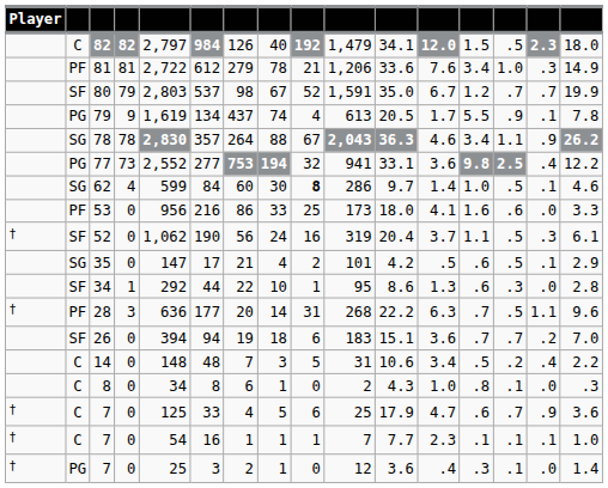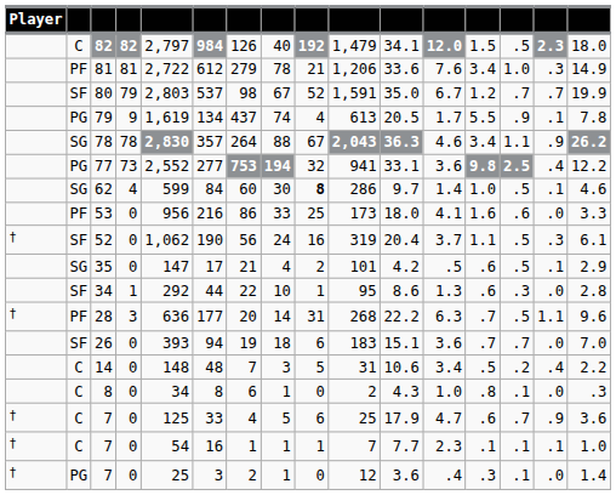 <table class="wikitable sortable" style="font-size: 95%; text-align:right;">
 <tr>
 <th style="background:#010101; color:#FFFFFF; border-top:#8D9093 3px solid; border-bottom:#8D9093 3px solid;">Player</th>
 <th style="background:#010101; color:#FFFFFF; border-top:#8D9093 3px solid; border-bottom:#8D9093 3px solid;"></th>
 <th style="background:#010101; color:#FFFFFF; border-top:#8D9093 3px solid; border-bottom:#8D9093 3px solid;"></th>
 <th style="background:#010101; color:#FFFFFF; border-top:#8D9093 3px solid; border-bottom:#8D9093 3px solid;"></th>
 <th style="background:#010101; color:#FFFFFF; border-top:#8D9093 3px solid; border-bottom:#8D9093 3px solid;"></th>
 <th style="background:#010101; color:#FFFFFF; border-top:#8D9093 3px solid; border-bottom:#8D9093 3px solid;"></th>
 <th style="background:#010101; color:#FFFFFF; border-top:#8D9093 3px solid; border-bottom:#8D9093 3px solid;"></th>
 <th style="background:#010101; color:#FFFFFF; border-top:#8D9093 3px solid; border-bottom:#8D9093 3px solid;"></th>
 <th style="background:#010101; color:#FFFFFF; border-top:#8D9093 3px solid; border-bottom:#8D9093 3px solid;"></th>
 <th style="background:#010101; color:#FFFFFF; border-top:#8D9093 3px solid; border-bottom:#8D9093 3px solid;"></th>
 <th style="background:#010101; color:#FFFFFF; border-top:#8D9093 3px solid; border-bottom:#8D9093 3px solid;"></th>
 <th style="background:#010101; color:#FFFFFF; border-top:#8D9093 3px solid; border-bottom:#8D9093 3px solid;"></th>
 <th style="background:#010101; color:#FFFFFF; border-top:#8D9093 3px solid; border-bottom:#8D9093 3px solid;"></th>
 <th style="background:#010101; color:#FFFFFF; border-top:#8D9093 3px solid; border-bottom:#8D9093 3px solid;"></th>
 <th style="background:#010101; color:#FFFFFF; border-top:#8D9093 3px solid; border-bottom:#8D9093 3px solid;"></th>
 <th style="background:#010101; color:#FFFFFF; border-top:#8D9093 3px solid; border-bottom:#8D9093 3px solid;"></th>
 </tr>
 <tr>
 <td style="text-align:left;"></td>
 <td style="text-align:center;">C</td>
 <td style="background:#8D9093; color:#FFFFFF;"><strong>82</strong></td>
 <td style="background:#8D9093; color:#FFFFFF;"><strong>82</strong></td>
 <td>2,797</td>
 <td style="background:#8D9093; color:#FFFFFF;"><strong>984</strong></td>
 <td>126</td>
 <td>40</td>
 <td style="background:#8D9093; color:#FFFFFF;"><strong>192</strong></td>
 <td>1,479</td>
 <td>34.1</td>
 <td style="background:#8D9093; color:#FFFFFF;"><strong>12.0</strong></td>
 <td>1.5</td>
 <td>.5</td>
 <td style="background:#8D9093; color:#FFFFFF;"><strong>2.3</strong></td>
 <td>18.0</td>
 </tr>
 <tr>
 <td style="text-align:left;"></td>
 <td style="text-align:center;">PF</td>
 <td>81</td>
 <td>81</td>
 <td>2,722</td>
 <td>612</td>
 <td>279</td>
 <td>78</td>
 <td>21</td>
 <td>1,206</td>
 <td>33.6</td>
 <td>7.6</td>
 <td>3.4</td>
 <td>1.0</td>
 <td>.3</td>
 <td>14.9</td>
 </tr>
 <tr>
 <td style="text-align:left;"></td>
 <td style="text-align:center;">SF</td>
 <td>80</td>
 <td>79</td>
 <td>2,803</td>
 <td>537</td>
 <td>98</td>
 <td>67</td>
 <td>52</td>
 <td>1,591</td>
 <td>35.0</td>
 <td>6.7</td>
 <td>1.2</td>
 <td>.7</td>
 <td>.7</td>
 <td>19.9</td>
 </tr>
 <tr>
 <td style="text-align:left;"></td>
 <td style="text-align:center;">PG</td>
 <td>79</td>
 <td>9</td>
 <td>1,619</td>
 <td>134</td>
 <td>437</td>
 <td>74</td>
 <td>4</td>
 <td>613</td>
 <td>20.5</td>
 <td>1.7</td>
 <td>5.5</td>
 <td>.9</td>
 <td>.1</td>
 <td>7.8</td>
 </tr>
 <tr>
 <td style="text-align:left;"></td>
 <td style="text-align:center;">SG</td>
 <td>78</td>
 <td>78</td>
 <td style="background:#8D9093; color:#FFFFFF;"><strong>2,830</strong></td>
 <td>357</td>
 <td>264</td>
 <td>88</td>
 <td>67</td>
 <td style="background:#8D9093; color:#FFFFFF;"><strong>2,043</strong></td>
 <td style="background:#8D9093; color:#FFFFFF;"><strong>36.3</strong></td>
 <td>4.6</td>
 <td>3.4</td>
 <td>1.1</td>
 <td>.9</td>
 <td style="background:#8D9093; color:#FFFFFF;"><strong>26.2</strong></td>
 </tr>
 <tr>
 <td style="text-align:left;"></td>
 <td style="text-align:center;">PG</td>
 <td>77</td>
 <td>73</td>
 <td>2,552</td>
 <td>277</td>
 <td style="background:#8D9093; color:#FFFFFF;"><strong>753</strong></td>
 <td style="background:#8D9093; color:#FFFFFF;"><strong>194</strong></td>
 <td>32</td>
 <td>941</td>
 <td>33.1</td>
 <td>3.6</td>
 <td style="background:#8D9093; color:#FFFFFF;"><strong>9.8</strong></td>
 <td style="background:#8D9093; color:#FFFFFF;"><strong>2.5</strong></td>
 <td>.4</td>
 <td>12.2</td>
 </tr>
 <tr>
 <td style="text-align:left;"></td>
 <td style="text-align:center;">SG</td>
 <td>62</td>
 <td>4</td>
 <td>599</td>
 <td>84</td>
 <td>60</td>
 <td>30</td>
 <td><strong>8</strong></td>
 <td>286</td>
 <td>9.7</td>
 <td>1.4</td>
 <td>1.0</td>
 <td>.5</td>
 <td>.1</td>
 <td>4.6</td>
 </tr>
 <tr>
 <td style="text-align:left;"></td>
 <td style="text-align:center;">PF</td>
 <td>53</td>
 <td>0</td>
 <td>956</td>
 <td>216</td>
 <td>86</td>
 <td>33</td>
 <td>25</td>
 <td>173</td>
 <td>18.0</td>
 <td>4.1</td>
 <td>1.6</td>
 <td>.6</td>
 <td>.0</td>
 <td>3.3</td>
 </tr>
 <tr>
 <td style="text-align:left;"><sup>†</sup></td>
 <td style="text-align:center;">SF</td>
 <td>52</td>
 <td>0</td>
 <td>1,062</td>
 <td>190</td>
 <td>56</td>
 <td>24</td>
 <td>16</td>
 <td>319</td>
 <td>20.4</td>
 <td>3.7</td>
 <td>1.1</td>
 <td>.5</td>
 <td>.3</td>
 <td>6.1</td>
 </tr>
 <tr>
 <td style="text-align:left;"></td>
 <td style="text-align:center;">SG</td>
 <td>35</td>
 <td>0</td>
 <td>147</td>
 <td>17</td>
 <td>21</td>
 <td>4</td>
 <td>2</td>
 <td>101</td>
 <td>4.2</td>
 <td>.5</td>
 <td>.6</td>
 <td>.5</td>
 <td>.1</td>
 <td>2.9</td>
 </tr>
 <tr>
 <td style="text-align:left;"></td>
 <td style="text-align:center;">SF</td>
 <td>34</td>
 <td>1</td>
 <td>292</td>
 <td>44</td>
 <td>22</td>
 <td>10</td>
 <td>1</td>
 <td>95</td>
 <td>8.6</td>
 <td>1.3</td>
 <td>.6</td>
 <td>.3</td>
 <td>.0</td>
 <td>2.8</td>
 </tr>
 <tr>
 <td style="text-align:left;"><sup>†</sup></td>
 <td style="text-align:center;">PF</td>
 <td>28</td>
 <td>3</td>
 <td>636</td>
 <td>177</td>
 <td>20</td>
 <td>14</td>
 <td>31</td>
 <td>268</td>
 <td>22.2</td>
 <td>6.3</td>
 <td>.7</td>
 <td>.5</td>
 <td>1.1</td>
 <td>9.6</td>
 </tr>
 <tr>
 <td style="text-align:left;"></td>
 <td style="text-align:center;">SF</td>
 <td>26</td>
 <td>0</td>
-<td>394</td>
+<td>393</td>
 <td>94</td>
 <td>19</td>
 <td>18</td>
 <td>6</td>
 <td>183</td>
 <td>15.1</td>
 <td>3.6</td>
 <td>.7</td>
 <td>.7</td>
-<td>.2</td>
+<td>.0</td>
 <td>7.0</td>
 </tr>
 <tr>
 <td style="text-align:left;"></td>
 <td style="text-align:center;">C</td>
 <td>14</td>
 <td>0</td>
 <td>148</td>
 <td>48</td>
 <td>7</td>
 <td>3</td>
 <td>5</td>
 <td>31</td>
 <td>10.6</td>
 <td>3.4</td>
 <td>.5</td>
 <td>.2</td>
 <td>.4</td>
 <td>2.2</td>
 </tr>
 <tr>
 <td style="text-align:left;"></td>
 <td style="text-align:center;">C</td>
 <td>8</td>
 <td>0</td>
 <td>34</td>
 <td>8</td>
 <td>6</td>
 <td>1</td>
 <td>0</td>
 <td>2</td>
 <td>4.3</td>
 <td>1.0</td>
 <td>.8</td>
 <td>.1</td>
 <td>.0</td>
 <td>.3</td>
 </tr>
 <tr>
 <td style="text-align:left;"><sup>†</sup></td>
 <td style="text-align:center;">C</td>
 <td>7</td>
 <td>0</td>
 <td>125</td>
 <td>33</td>
 <td>4</td>
 <td>5</td>
 <td>6</td>
 <td>25</td>
 <td>17.9</td>
 <td>4.7</td>
 <td>.6</td>
 <td>.7</td>
 <td>.9</td>
 <td>3.6</td>
 </tr>
 <tr>
 <td style="text-align:left;"><sup>†</sup></td>
 <td style="text-align:center;">C</td>
 <td>7</td>
 <td>0</td>
 <td>54</td>
 <td>16</td>
 <td>1</td>
 <td>1</td>
 <td>1</td>
 <td>7</td>
 <td>7.7</td>
 <td>2.3</td>
 <td>.1</td>
 <td>.1</td>
 <td>.1</td>
 <td>1.0</td>
 </tr>
 <tr>
 <td style="text-align:left;"><sup>†</sup></td>
 <td style="text-align:center;">PG</td>
 <td>7</td>
 <td>0</td>
 <td>25</td>
 <td>3</td>
 <td>2</td>
 <td>1</td>
 <td>0</td>
 <td>12</td>
 <td>3.6</td>
 <td>.4</td>
 <td>.3</td>
 <td>.1</td>
 <td>.0</td>
 <td>1.4</td>
 </tr>
 </table>
